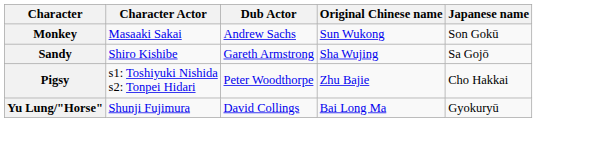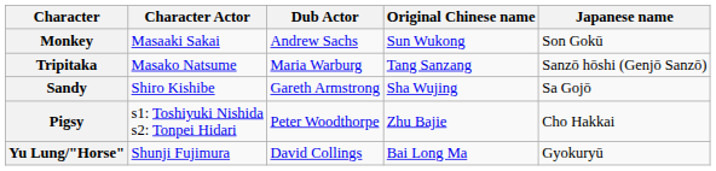 <table class="wikitable" border>
 <tr>
 <th>Character</th>
 <th>Character Actor</th>
 <th>Dub Actor</th>
 <th>Original Chinese name</th>
 <th>Japanese name</th>
 </tr>
 <tr>
 <th>Monkey</th>
 <td><a href='#'>Masaaki Sakai</a></td>
 <td><a href='#'>Andrew Sachs</a></td>
 <td><a href='#'>Sun Wukong</a></td>
 <td>Son Gokū</td>
+</tr>
+<tr>
+<th>Tripitaka</th>
+<td><a href='#'>Masako Natsume</a></td>
+<td><a href='#'>Maria Warburg</a></td>
+<td><a href='#'>Tang Sanzang</a></td>
+<td>Sanzō hōshi (Genjō Sanzō)</td>
 </tr>
 <tr>
 <th>Sandy</th>
 <td><a href='#'>Shiro Kishibe</a></td>
 <td><a href='#'>Gareth Armstrong</a></td>
 <td><a href='#'>Sha Wujing</a></td>
 <td>Sa Gojō</td>
 </tr>
 <tr>
 <th>Pigsy</th>
 <td>s1: <a href='#'>Toshiyuki Nishida</a><br>s2: <a href='#'>Tonpei Hidari</a></td>
 <td><a href='#'>Peter Woodthorpe</a></td>
 <td><a href='#'>Zhu Bajie</a></td>
 <td>Cho Hakkai</td>
 </tr>
 <tr>
 <th>Yu Lung/"Horse"</th>
 <td><a href='#'>Shunji Fujimura</a></td>
 <td><a href='#'>David Collings</a></td>
 <td><a href='#'>Bai Long Ma</a></td>
 <td>Gyokuryū</td>
 </tr>
 </table>
